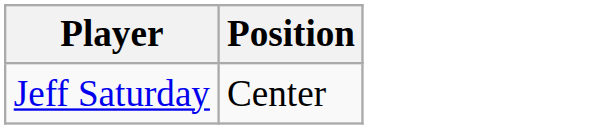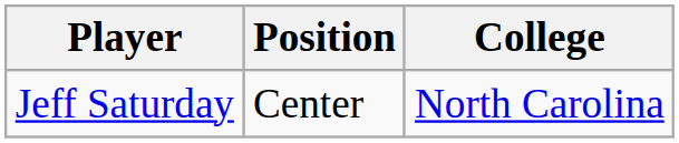 <table class="wikitable">
 <tr>
 <th>Player</th>
 <th>Position</th>
+<th>College</th>
 </tr>
 <tr>
 <td><a href='#'>Jeff Saturday</a></td>
 <td>Center</td>
+<td><a href='#'>North Carolina</a></td>
 </tr>
 </table>
